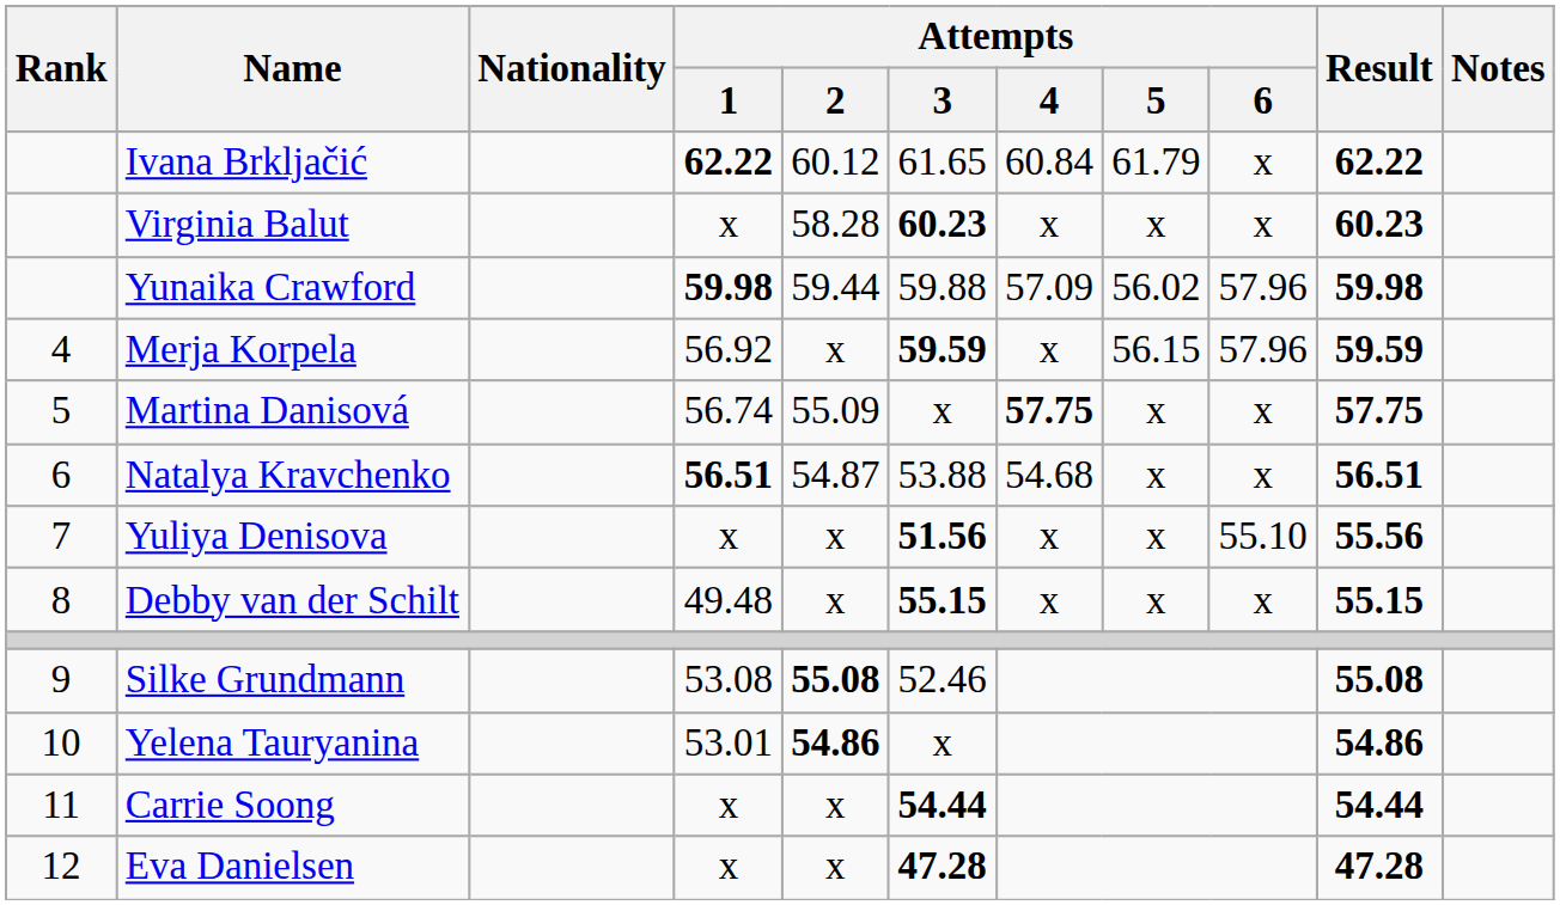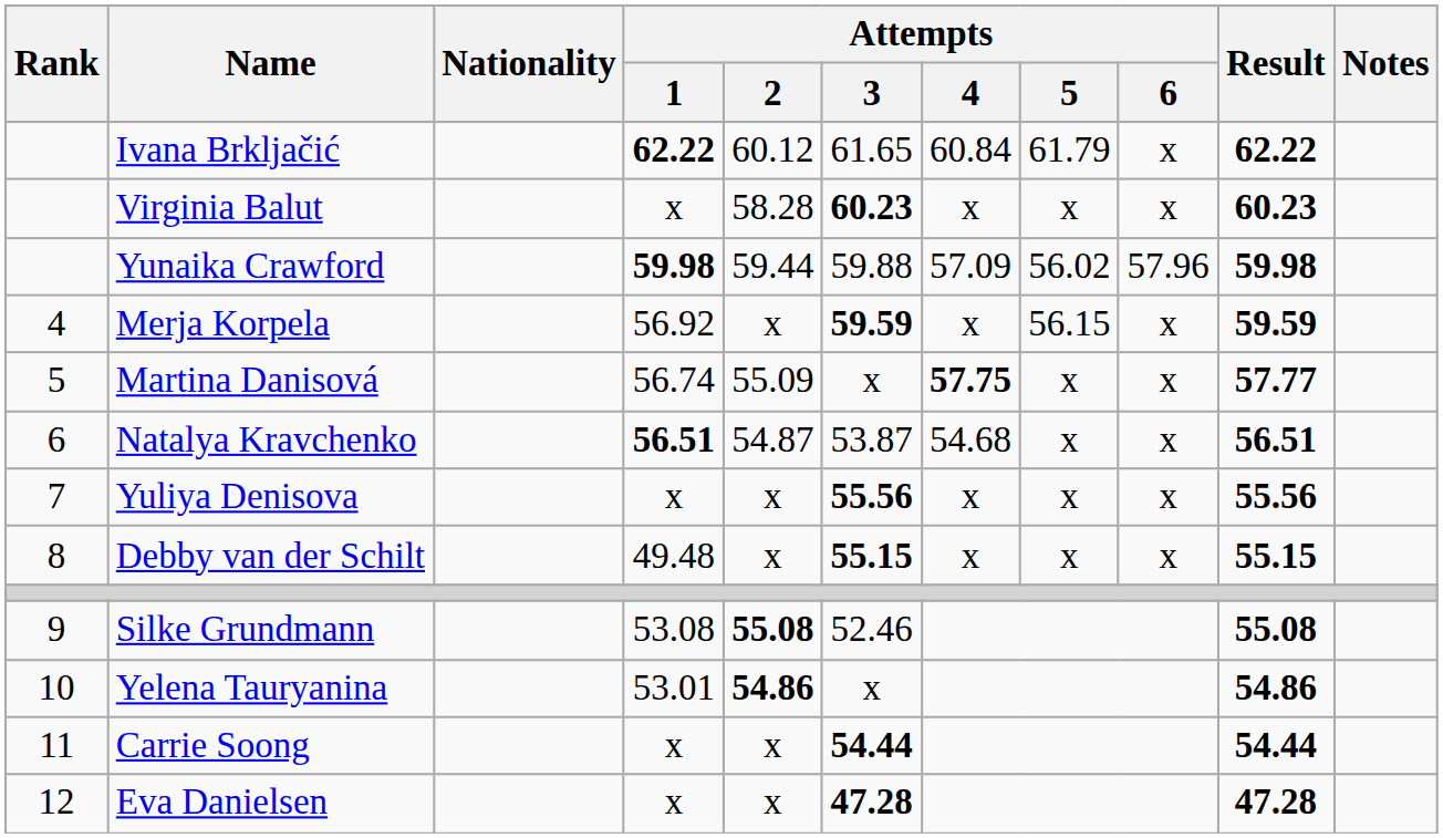 <table class="wikitable sortable" style="text-align:center">
 <tr>
 <th rowspan=2>Rank</th>
 <th rowspan=2>Name</th>
 <th rowspan=2>Nationality</th>
 <th colspan=6>Attempts</th>
 <th rowspan=2>Result</th>
 <th rowspan=2>Notes</th>
 </tr>
 <tr>
 <th>1</th>
 <th>2</th>
 <th>3</th>
 <th>4</th>
 <th>5</th>
 <th>6</th>
 </tr>
 <tr>
 <td></td>
 <td align=left><a href='#'>Ivana Brkljačić</a></td>
 <td align=left></td>
 <td><strong>62.22</strong></td>
 <td>60.12</td>
 <td>61.65</td>
 <td>60.84</td>
 <td>61.79</td>
 <td>x</td>
 <td><strong>62.22</strong></td>
 <td></td>
 </tr>
 <tr>
 <td></td>
 <td align=left><a href='#'>Virginia Balut</a></td>
 <td align=left></td>
 <td>x</td>
 <td>58.28</td>
 <td><strong>60.23</strong></td>
 <td>x</td>
 <td>x</td>
 <td>x</td>
 <td><strong>60.23</strong></td>
 <td></td>
 </tr>
 <tr>
 <td></td>
 <td align=left><a href='#'>Yunaika Crawford</a></td>
 <td align=left></td>
 <td><strong>59.98</strong></td>
 <td>59.44</td>
 <td>59.88</td>
 <td>57.09</td>
 <td>56.02</td>
 <td>57.96</td>
 <td><strong>59.98</strong></td>
 <td></td>
 </tr>
 <tr>
 <td>4</td>
 <td align=left><a href='#'>Merja Korpela</a></td>
 <td align=left></td>
 <td>56.92</td>
 <td>x</td>
 <td><strong>59.59</strong></td>
 <td>x</td>
 <td>56.15</td>
-<td>57.96</td>
+<td>x</td>
 <td><strong>59.59</strong></td>
 <td></td>
 </tr>
 <tr>
 <td>5</td>
 <td align=left><a href='#'>Martina Danisová</a></td>
 <td align=left></td>
 <td>56.74</td>
 <td>55.09</td>
 <td>x</td>
 <td><strong>57.75</strong></td>
 <td>x</td>
 <td>x</td>
-<td><strong>57.75</strong></td>
+<td><strong>57.77</strong></td>
 <td></td>
 </tr>
 <tr>
 <td>6</td>
 <td align=left><a href='#'>Natalya Kravchenko</a></td>
 <td align=left></td>
 <td><strong>56.51</strong></td>
 <td>54.87</td>
-<td>53.88</td>
+<td>53.87</td>
 <td>54.68</td>
 <td>x</td>
 <td>x</td>
 <td><strong>56.51</strong></td>
 <td></td>
 </tr>
 <tr>
 <td>7</td>
 <td align=left><a href='#'>Yuliya Denisova</a></td>
 <td align=left></td>
 <td>x</td>
 <td>x</td>
-<td><strong>51.56</strong></td>
+<td><strong>55.56</strong></td>
 <td>x</td>
 <td>x</td>
-<td>55.10</td>
+<td>x</td>
 <td><strong>55.56</strong></td>
 <td></td>
 </tr>
 <tr>
 <td>8</td>
 <td align=left><a href='#'>Debby van der Schilt</a></td>
 <td align=left></td>
 <td>49.48</td>
 <td>x</td>
 <td><strong>55.15</strong></td>
 <td>x</td>
 <td>x</td>
 <td>x</td>
 <td><strong>55.15</strong></td>
 <td></td>
 </tr>
 <tr>
 <td colspan=11 bgcolor=lightgray></td>
 </tr>
 <tr>
 <td>9</td>
 <td align=left><a href='#'>Silke Grundmann</a></td>
 <td align=left></td>
 <td>53.08</td>
 <td><strong>55.08</strong></td>
 <td>52.46</td>
 <td colspan=3></td>
 <td><strong>55.08</strong></td>
 <td></td>
 </tr>
 <tr>
 <td>10</td>
 <td align=left><a href='#'>Yelena Tauryanina</a></td>
 <td align=left></td>
 <td>53.01</td>
 <td><strong>54.86</strong></td>
 <td>x</td>
 <td colspan=3></td>
 <td><strong>54.86</strong></td>
 <td></td>
 </tr>
 <tr>
 <td>11</td>
 <td align=left><a href='#'>Carrie Soong</a></td>
 <td align=left></td>
 <td>x</td>
 <td>x</td>
 <td><strong>54.44</strong></td>
 <td colspan=3></td>
 <td><strong>54.44</strong></td>
 <td></td>
 </tr>
 <tr>
 <td>12</td>
 <td align=left><a href='#'>Eva Danielsen</a></td>
 <td align=left></td>
 <td>x</td>
 <td>x</td>
 <td><strong>47.28</strong></td>
 <td colspan=3></td>
 <td><strong>47.28</strong></td>
 <td></td>
 </tr>
 </table>
